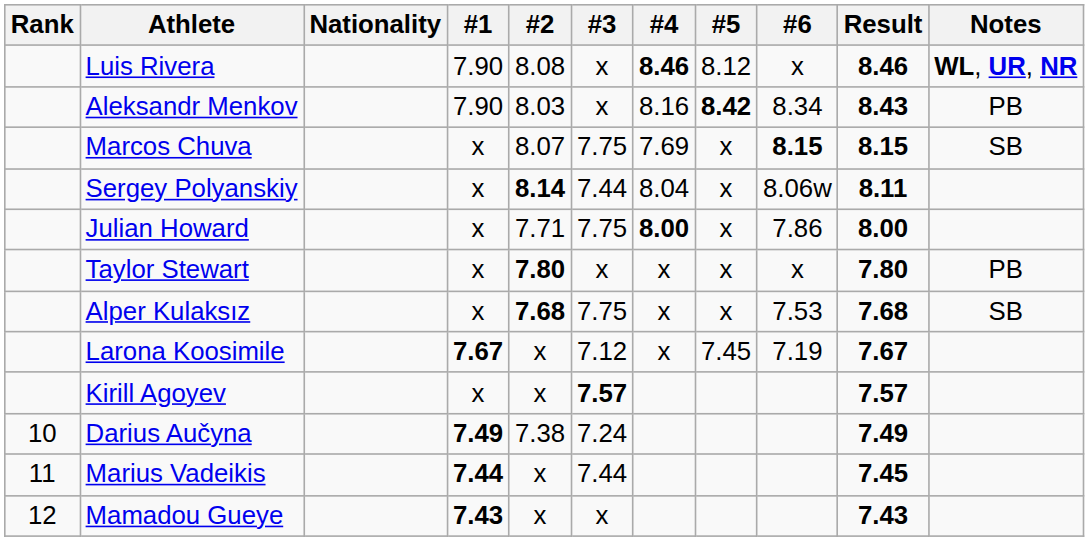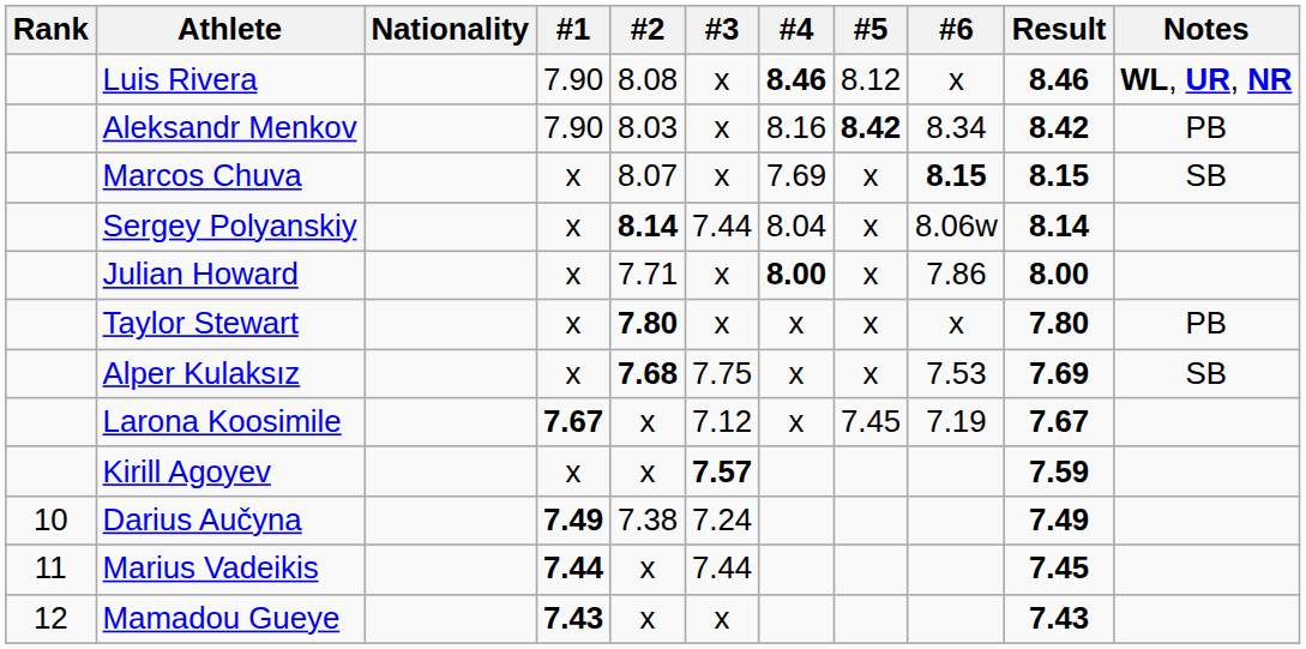 <table class="wikitable sortable" style="text-align:center">
 <tr>
 <th>Rank</th>
 <th>Athlete</th>
 <th>Nationality</th>
 <th>#1</th>
 <th>#2</th>
 <th>#3</th>
 <th>#4</th>
 <th>#5</th>
 <th>#6</th>
 <th>Result</th>
 <th>Notes</th>
 </tr>
 <tr>
 <td></td>
 <td align="left"><a href='#'>Luis Rivera</a></td>
 <td align=left></td>
 <td>7.90</td>
 <td>8.08</td>
 <td>x</td>
 <td><strong>8.46</strong></td>
 <td>8.12</td>
 <td>x</td>
 <td><strong>8.46</strong></td>
 <td><strong>WL</strong>, <strong><a href='#'>UR</a></strong>, <strong><a href='#'>NR</a></strong></td>
 </tr>
 <tr>
 <td></td>
 <td align="left"><a href='#'>Aleksandr Menkov</a></td>
 <td align=left></td>
 <td>7.90</td>
 <td>8.03</td>
 <td>x</td>
 <td>8.16</td>
 <td><strong>8.42</strong></td>
 <td>8.34</td>
-<td><strong>8.43</strong></td>
+<td><strong>8.42</strong></td>
 <td>PB</td>
 </tr>
 <tr>
 <td></td>
 <td align="left"><a href='#'>Marcos Chuva</a></td>
 <td align=left></td>
 <td>x</td>
 <td>8.07</td>
-<td>7.75</td>
+<td>x</td>
 <td>7.69</td>
 <td>x</td>
 <td><strong>8.15</strong></td>
 <td><strong>8.15</strong></td>
 <td>SB</td>
 </tr>
 <tr>
 <td></td>
 <td align="left"><a href='#'>Sergey Polyanskiy</a></td>
 <td align=left></td>
 <td>x</td>
 <td><strong>8.14</strong></td>
 <td>7.44</td>
 <td>8.04</td>
 <td>x</td>
 <td>8.06w</td>
-<td><strong>8.11</strong></td>
+<td><strong>8.14</strong></td>
 <td></td>
 </tr>
 <tr>
 <td></td>
 <td align="left"><a href='#'>Julian Howard</a></td>
 <td align=left></td>
 <td>x</td>
 <td>7.71</td>
-<td>7.75</td>
+<td>x</td>
 <td><strong>8.00</strong></td>
 <td>x</td>
 <td>7.86</td>
 <td><strong>8.00</strong></td>
 <td></td>
 </tr>
 <tr>
 <td></td>
 <td align="left"><a href='#'>Taylor Stewart</a></td>
 <td align=left></td>
 <td>x</td>
 <td><strong>7.80</strong></td>
 <td>x</td>
 <td>x</td>
 <td>x</td>
 <td>x</td>
 <td><strong>7.80</strong></td>
 <td>PB</td>
 </tr>
 <tr>
 <td></td>
 <td align="left"><a href='#'>Alper Kulaksız</a></td>
 <td align=left></td>
 <td>x</td>
 <td><strong>7.68</strong></td>
 <td>7.75</td>
 <td>x</td>
 <td>x</td>
 <td>7.53</td>
-<td><strong>7.68</strong></td>
+<td><strong>7.69</strong></td>
 <td>SB</td>
 </tr>
 <tr>
 <td></td>
 <td align="left"><a href='#'>Larona Koosimile</a></td>
 <td align=left></td>
 <td><strong>7.67</strong></td>
 <td>x</td>
 <td>7.12</td>
 <td>x</td>
 <td>7.45</td>
 <td>7.19</td>
 <td><strong>7.67</strong></td>
 <td></td>
 </tr>
 <tr>
 <td></td>
 <td align="left"><a href='#'>Kirill Agoyev</a></td>
 <td align=left></td>
 <td>x</td>
 <td>x</td>
 <td><strong>7.57</strong></td>
 <td></td>
 <td></td>
 <td></td>
-<td><strong>7.57</strong></td>
+<td><strong>7.59</strong></td>
 <td></td>
 </tr>
 <tr>
 <td>10</td>
 <td align="left"><a href='#'>Darius Aučyna</a></td>
 <td align=left></td>
 <td><strong>7.49</strong></td>
 <td>7.38</td>
 <td>7.24</td>
 <td></td>
 <td></td>
 <td></td>
 <td><strong>7.49</strong></td>
 <td></td>
 </tr>
 <tr>
 <td>11</td>
 <td align="left"><a href='#'>Marius Vadeikis</a></td>
 <td align=left></td>
 <td><strong>7.44</strong></td>
 <td>x</td>
 <td>7.44</td>
 <td></td>
 <td></td>
 <td></td>
 <td><strong>7.45</strong></td>
 <td></td>
 </tr>
 <tr>
 <td>12</td>
 <td align="left"><a href='#'>Mamadou Gueye</a></td>
 <td align=left></td>
 <td><strong>7.43</strong></td>
 <td>x</td>
 <td>x</td>
 <td></td>
 <td></td>
 <td></td>
 <td><strong>7.43</strong></td>
 <td></td>
 </tr>
 </table>
